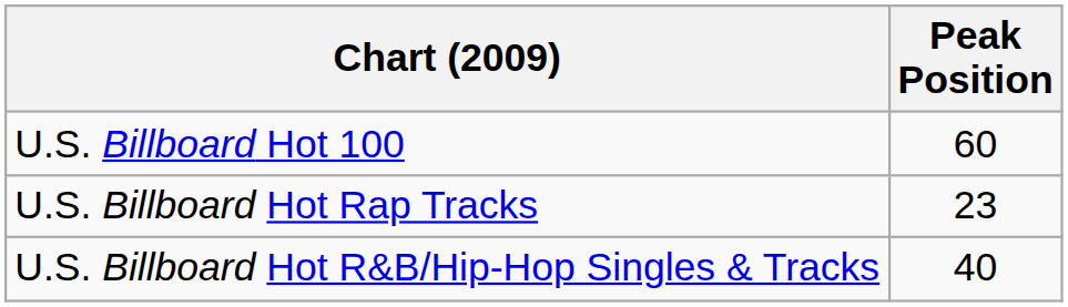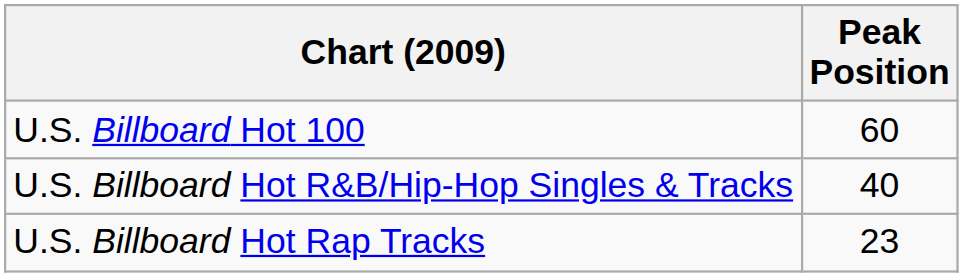 <table class="wikitable">
 <tr>
 <th align="left">Chart (2009)</th>
 <th align="left">Peak<br>Position</th>
 </tr>
 <tr>
 <td align="left">U.S. <a href='#'><em>Billboard</em> Hot 100</a></td>
 <td align="center">60</td>
 </tr>
 <tr>
+<td align="left">U.S. <em>Billboard</em> <a href='#'>Hot R&B/Hip-Hop Singles & Tracks</a></td>
+<td align="center">40</td>
+</tr>
+<tr>
 <td align="left">U.S. <em>Billboard</em> <a href='#'>Hot Rap Tracks</a></td>
 <td align="center">23</td>
 </tr>
-<tr>
-<td align="left">U.S. <em>Billboard</em> <a href='#'>Hot R&B/Hip-Hop Singles & Tracks</a></td>
-<td align="center">40</td>
-</tr>
 </table>
